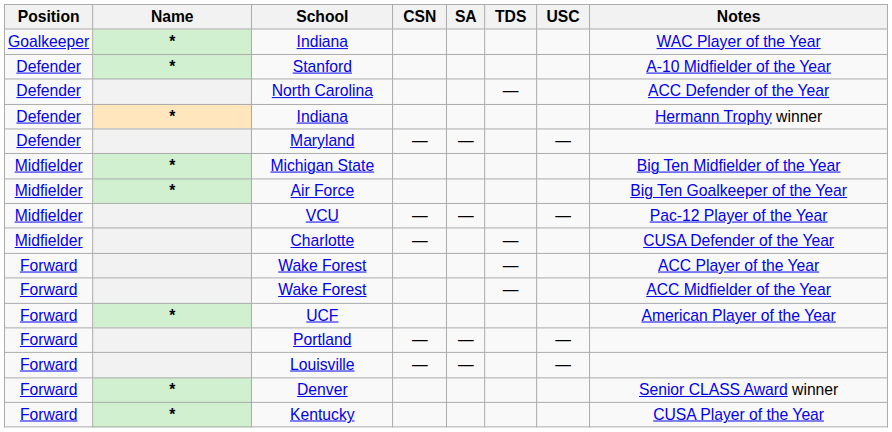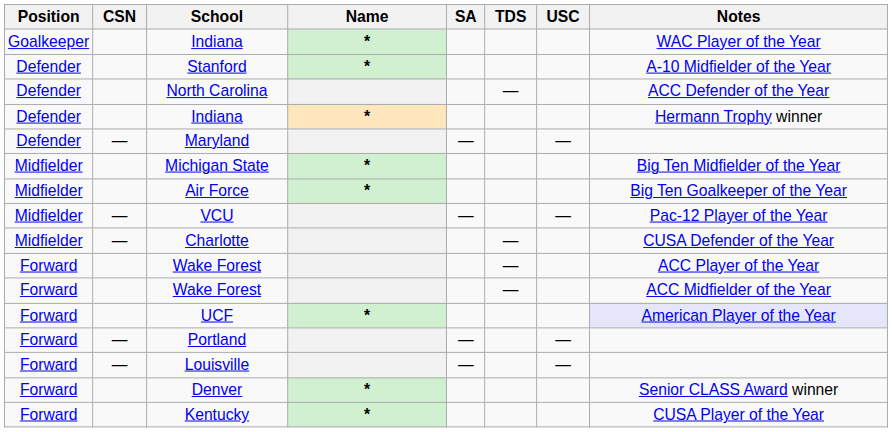 <table class="wikitable sortable plainrowheaders" style="text-align:center">
 <tr>
 <th scope="col" style="width:10%;">Position</th>
+<th scope="col">CSN</th>
+<th scope="col" style="width:16%;">School</th>
 <th scope="col" style="width:18%;">Name</th>
-<th scope="col" style="width:16%;">School</th>
-<th scope="col">CSN</th>
 <th scope="col">SA</th>
 <th scope="col">TDS</th>
 <th scope="col">USC</th>
 <th scope="col" class="unsortable">Notes</th>
 </tr>
 <tr>
 <td><a href='#'>Goalkeeper</a></td>
+<td></td>
+<td><a href='#'>Indiana</a></td>
 <th scope="row" style="text-align:center; background:#d0f0d0;">*</th>
-<td><a href='#'>Indiana</a></td>
-<td></td>
 <td></td>
 <td></td>
 <td></td>
 <td><a href='#'>WAC Player of the Year</a></td>
 </tr>
 <tr>
 <td><a href='#'>Defender</a></td>
+<td></td>
+<td><a href='#'>Stanford</a></td>
 <th scope="row" style="text-align:center; background:#d0f0d0;">*</th>
-<td><a href='#'>Stanford</a></td>
-<td></td>
 <td></td>
 <td></td>
 <td></td>
 <td><a href='#'>A-10 Midfielder of the Year</a></td>
 </tr>
 <tr>
 <td><a href='#'>Defender</a></td>
+<td></td>
+<td><a href='#'>North Carolina</a></td>
 <th scope="row" style="text-align:center"></th>
-<td><a href='#'>North Carolina</a></td>
-<td></td>
 <td></td>
 <td>—</td>
 <td></td>
 <td><a href='#'>ACC Defender of the Year</a></td>
 </tr>
 <tr>
 <td><a href='#'>Defender</a></td>
+<td></td>
+<td><a href='#'>Indiana</a></td>
 <th scope="row" style="text-align:center; background:#ffe6bd">*</th>
-<td><a href='#'>Indiana</a></td>
-<td></td>
 <td></td>
 <td></td>
 <td></td>
 <td><a href='#'>Hermann Trophy</a> winner</td>
 </tr>
 <tr>
 <td><a href='#'>Defender</a></td>
+<td>—</td>
+<td><a href='#'>Maryland</a></td>
 <th scope="row" style="text-align:center"></th>
-<td><a href='#'>Maryland</a></td>
-<td>—</td>
 <td>—</td>
 <td></td>
 <td>—</td>
 <td></td>
 </tr>
 <tr>
 <td><a href='#'>Midfielder</a></td>
+<td></td>
+<td><a href='#'>Michigan State</a></td>
 <th scope="row" style="text-align:center; background:#d0f0d0;">*</th>
-<td><a href='#'>Michigan State</a></td>
-<td></td>
 <td></td>
 <td></td>
 <td></td>
 <td><a href='#'>Big Ten Midfielder of the Year</a></td>
 </tr>
 <tr>
 <td><a href='#'>Midfielder</a></td>
+<td></td>
+<td><a href='#'>Air Force</a></td>
 <th scope="row" style="text-align:center; background:#d0f0d0;">*</th>
-<td><a href='#'>Air Force</a></td>
-<td></td>
 <td></td>
 <td></td>
 <td></td>
 <td><a href='#'>Big Ten Goalkeeper of the Year</a></td>
 </tr>
 <tr>
 <td><a href='#'>Midfielder</a></td>
+<td>—</td>
+<td><a href='#'>VCU</a></td>
 <th scope="row" style="text-align:center"></th>
-<td><a href='#'>VCU</a></td>
-<td>—</td>
 <td>—</td>
 <td></td>
 <td>—</td>
 <td><a href='#'>Pac-12 Player of the Year</a></td>
 </tr>
 <tr>
 <td><a href='#'>Midfielder</a></td>
+<td>—</td>
+<td><a href='#'>Charlotte</a></td>
 <th scope="row" style="text-align:center"></th>
-<td><a href='#'>Charlotte</a></td>
-<td>—</td>
 <td></td>
 <td>—</td>
 <td></td>
 <td><a href='#'>CUSA Defender of the Year</a></td>
 </tr>
 <tr>
 <td><a href='#'>Forward</a></td>
+<td></td>
+<td><a href='#'>Wake Forest</a></td>
 <th scope="row" style="text-align:center"></th>
-<td><a href='#'>Wake Forest</a></td>
-<td></td>
 <td></td>
 <td>—</td>
 <td></td>
 <td><a href='#'>ACC Player of the Year</a></td>
 </tr>
 <tr>
 <td><a href='#'>Forward</a></td>
+<td></td>
+<td><a href='#'>Wake Forest</a></td>
 <th scope="row" style="text-align:center"></th>
-<td><a href='#'>Wake Forest</a></td>
-<td></td>
 <td></td>
 <td>—</td>
 <td></td>
 <td><a href='#'>ACC Midfielder of the Year</a></td>
 </tr>
 <tr>
 <td><a href='#'>Forward</a></td>
+<td></td>
+<td><a href='#'>UCF</a></td>
 <th scope="row" style="text-align:center; background:#d0f0d0;">*</th>
-<td><a href='#'>UCF</a></td>
 <td></td>
 <td></td>
 <td></td>
-<td></td>
-<td><a href='#'>American Player of the Year</a></td>
+<td style="background: lavender;"><a href='#'>American Player of the Year</a></td>
 </tr>
 <tr>
 <td><a href='#'>Forward</a></td>
+<td>—</td>
+<td><a href='#'>Portland</a></td>
 <th scope="row" style="text-align:center"></th>
-<td><a href='#'>Portland</a></td>
-<td>—</td>
 <td>—</td>
 <td></td>
 <td>—</td>
 <td></td>
 </tr>
 <tr>
 <td><a href='#'>Forward</a></td>
+<td>—</td>
+<td><a href='#'>Louisville</a></td>
 <th scope="row" style="text-align:center"></th>
-<td><a href='#'>Louisville</a></td>
-<td>—</td>
 <td>—</td>
 <td></td>
 <td>—</td>
 <td></td>
 </tr>
 <tr>
 <td><a href='#'>Forward</a></td>
+<td></td>
+<td><a href='#'>Denver</a></td>
 <th scope="row" style="text-align:center; background:#d0f0d0;">*</th>
-<td><a href='#'>Denver</a></td>
-<td></td>
 <td></td>
 <td></td>
 <td></td>
 <td><a href='#'>Senior CLASS Award</a> winner</td>
 </tr>
 <tr>
 <td><a href='#'>Forward</a></td>
+<td></td>
+<td><a href='#'>Kentucky</a></td>
 <th scope="row" style="text-align:center; background:#d0f0d0;">*</th>
-<td><a href='#'>Kentucky</a></td>
-<td></td>
 <td></td>
 <td></td>
 <td></td>
 <td><a href='#'>CUSA Player of the Year</a></td>
 </tr>
 </table>
